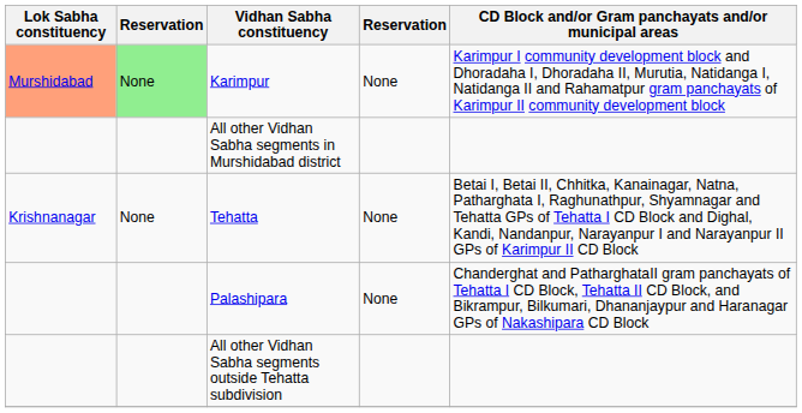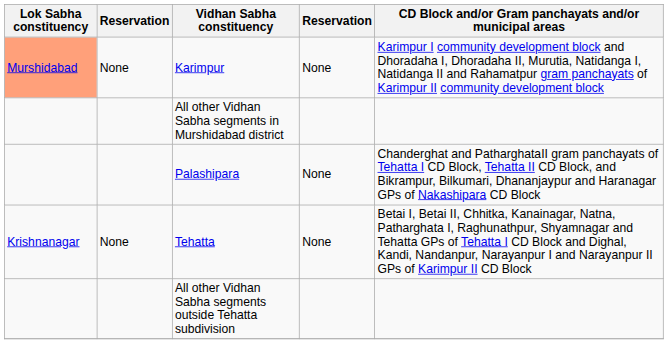 <table class="wikitable sortable">
 <tr>
 <th>Lok Sabha constituency</th>
 <th>Reservation</th>
 <th>Vidhan Sabha constituency</th>
 <th>Reservation</th>
 <th>CD Block and/or Gram panchayats and/or municipal areas</th>
 </tr>
 <tr>
 <td style="background: lightsalmon;"><a href='#'>Murshidabad</a></td>
-<td style="background: lightgreen;">None</td>
+<td>None</td>
 <td><a href='#'>Karimpur</a></td>
 <td>None</td>
 <td><a href='#'>Karimpur I</a> <a href='#'>community development block</a> and Dhoradaha I, Dhoradaha II, Murutia, Natidanga I, Natidanga II and Rahamatpur <a href='#'>gram panchayats</a> of  <a href='#'>Karimpur II</a> <a href='#'>community development block</a></td>
 </tr>
 <tr>
 <td></td>
 <td></td>
 <td>All other Vidhan Sabha segments in Murshidabad district</td>
 <td></td>
 <td></td>
 </tr>
 <tr>
+<td></td>
+<td></td>
+<td><a href='#'>Palashipara</a></td>
+<td>None</td>
+<td>Chanderghat and PatharghataII gram panchayats of <a href='#'>Tehatta I</a> CD Block, <a href='#'>Tehatta II</a> CD Block, and Bikrampur, Bilkumari, Dhananjaypur and Haranagar GPs of <a href='#'>Nakashipara</a> CD Block</td>
+</tr>
+<tr>
 <td><a href='#'>Krishnanagar</a></td>
 <td>None</td>
 <td><a href='#'>Tehatta</a></td>
 <td>None</td>
 <td>Betai I, Betai II, Chhitka, Kanainagar, Natna, Patharghata I, Raghunathpur, Shyamnagar and Tehatta GPs of <a href='#'>Tehatta I</a> CD Block and  Dighal, Kandi, Nandanpur, Narayanpur I and Narayanpur II GPs of <a href='#'>Karimpur II</a> CD Block</td>
-</tr>
-<tr>
-<td></td>
-<td></td>
-<td><a href='#'>Palashipara</a></td>
-<td>None</td>
-<td>Chanderghat and PatharghataII gram panchayats of <a href='#'>Tehatta I</a> CD Block, <a href='#'>Tehatta II</a> CD Block, and Bikrampur, Bilkumari, Dhananjaypur and Haranagar GPs of <a href='#'>Nakashipara</a> CD Block</td>
 </tr>
 <tr>
 <td></td>
 <td></td>
 <td>All other Vidhan Sabha segments outside Tehatta subdivision</td>
 <td></td>
 <td></td>
 </tr>
 <tr>
 </tr>
 </table>
